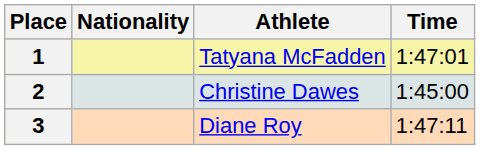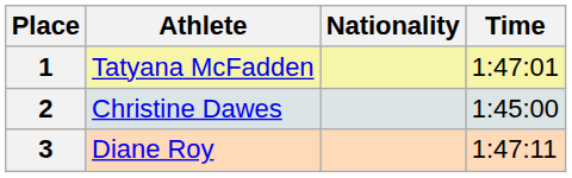 <table class="wikitable sortable">
 <tr>
 <th>Place</th>
+<th>Athlete</th>
 <th>Nationality</th>
-<th>Athlete</th>
 <th>Time</th>
 </tr>
 <tr bgcolor="#F7F6A8">
 <th>1</th>
+<td><a href='#'>Tatyana McFadden</a></td>
 <td></td>
-<td><a href='#'>Tatyana McFadden</a></td>
 <td>1:47:01</td>
 </tr>
 <tr bgcolor="#DCE5E5">
 <th>2</th>
+<td><a href='#'>Christine Dawes</a></td>
 <td></td>
-<td><a href='#'>Christine Dawes</a></td>
 <td>1:45:00</td>
 </tr>
 <tr bgcolor="#FFDAB9">
 <th>3</th>
+<td><a href='#'>Diane Roy</a></td>
 <td></td>
-<td><a href='#'>Diane Roy</a></td>
 <td>1:47:11</td>
 </tr>
 </table>
